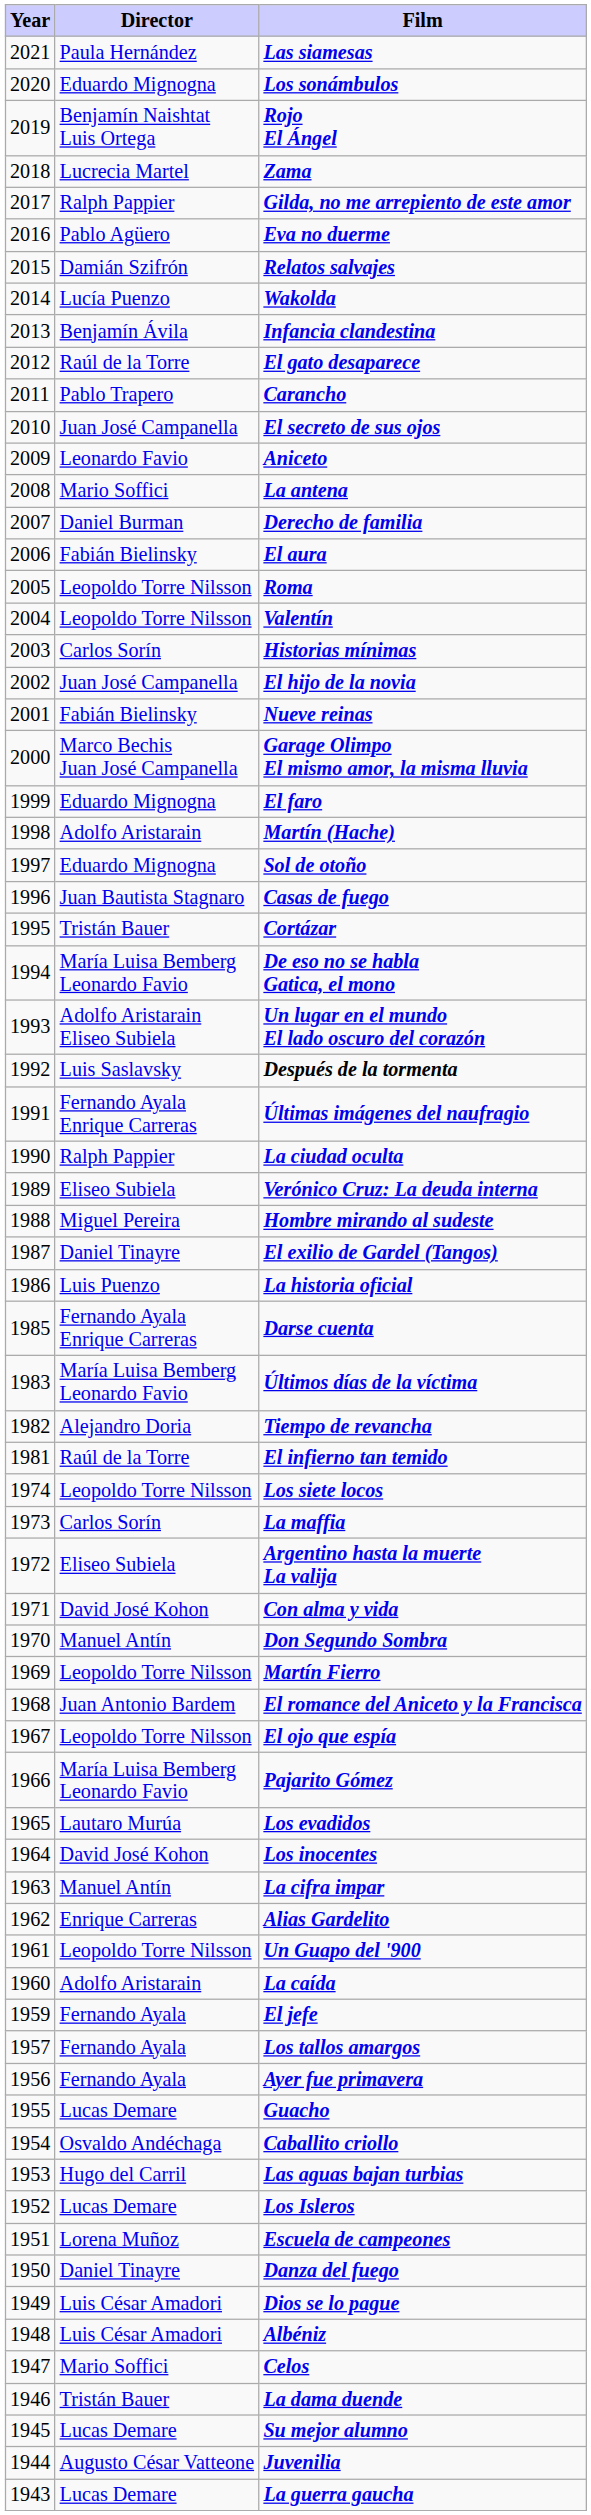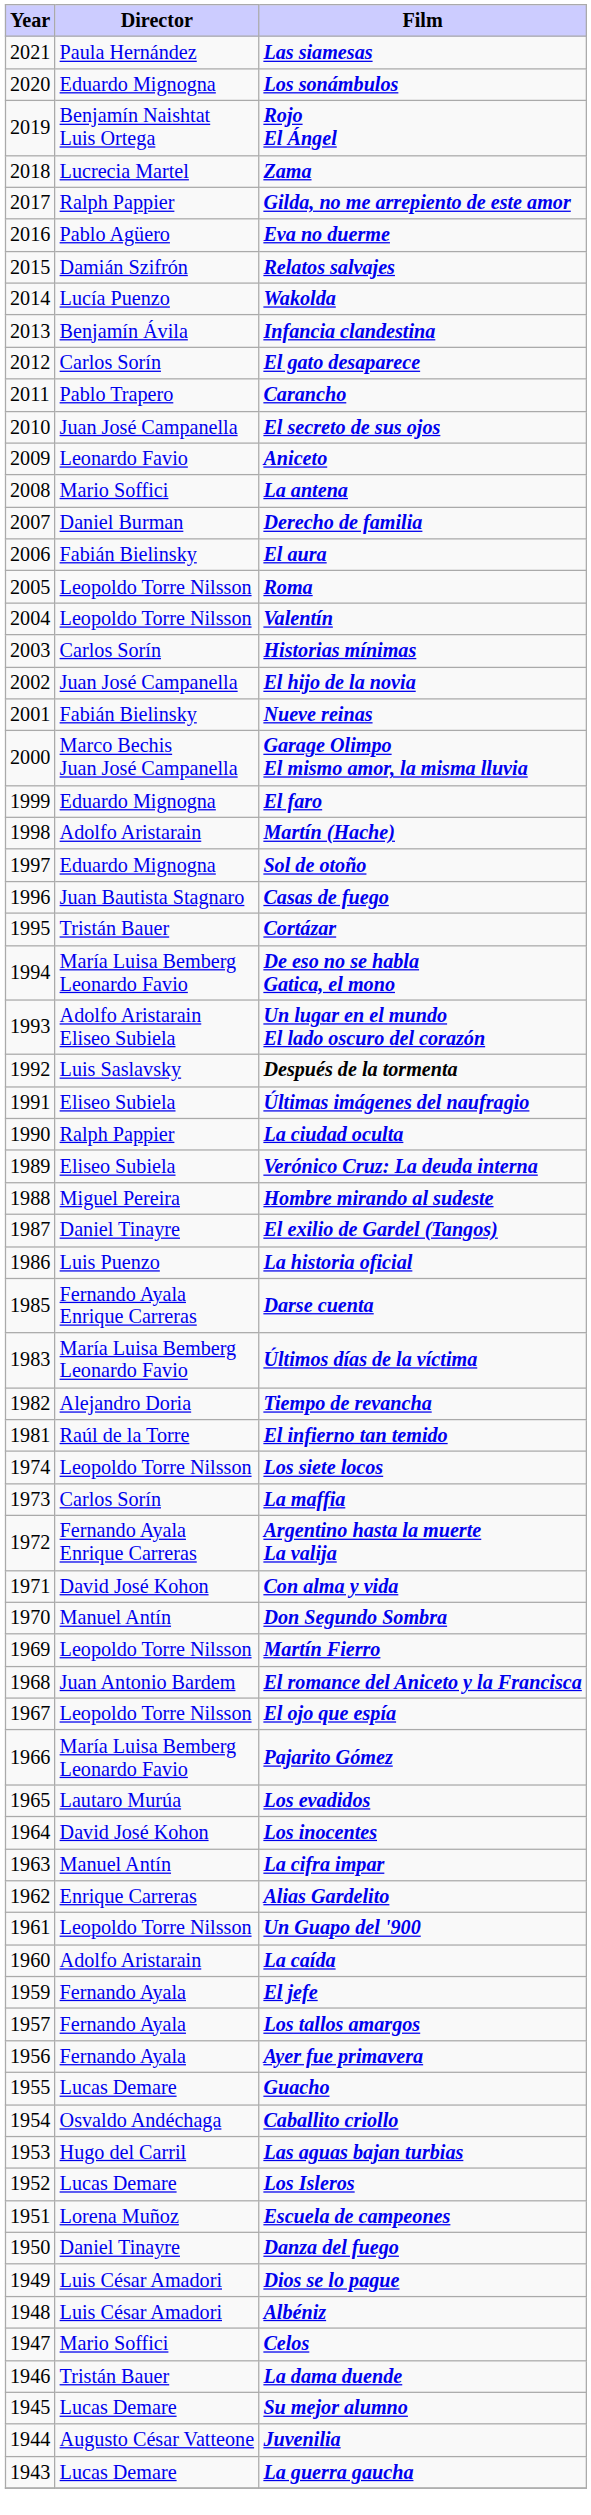 <table class="wikitable" style=" margin-left: auto; margin-right: auto">
 <tr>
 <th style="background: #ccccff">Year</th>
 <th style="background: #ccccff">Director</th>
 <th style="background: #ccccff">Film</th>
 </tr>
 <tr>
 <td>2021</td>
 <td><a href='#'>Paula Hernández</a></td>
 <td><a href='#'><strong><em>Las siamesas</em></strong></a></td>
 </tr>
 <tr>
 <td>2020</td>
 <td><a href='#'>Eduardo Mignogna</a></td>
 <td><strong><em><a href='#'>Los sonámbulos</a></em></strong></td>
 </tr>
 <tr>
 <td>2019</td>
 <td><a href='#'>Benjamín Naishtat</a><br><a href='#'>Luis Ortega</a></td>
 <td><strong><em><a href='#'>Rojo</a></em></strong><br><strong><em><a href='#'>El Ángel</a></em></strong></td>
 </tr>
 <tr>
 <td>2018</td>
 <td><a href='#'>Lucrecia Martel</a></td>
 <td><strong><em><a href='#'>Zama</a></em></strong></td>
 </tr>
 <tr>
 <td>2017</td>
 <td><a href='#'>Ralph Pappier</a></td>
 <td><strong><em><a href='#'>Gilda, no me arrepiento de este amor</a></em></strong></td>
 </tr>
 <tr>
 <td>2016</td>
 <td><a href='#'>Pablo Agüero</a></td>
 <td><strong><em><a href='#'>Eva no duerme</a></em></strong></td>
 </tr>
 <tr>
 <td>2015</td>
 <td><a href='#'>Damián Szifrón</a></td>
 <td><strong><em><a href='#'>Relatos salvajes</a></em></strong></td>
 </tr>
 <tr>
 <td>2014</td>
 <td><a href='#'>Lucía Puenzo</a></td>
 <td><strong><em><a href='#'>Wakolda</a></em></strong></td>
 </tr>
 <tr>
 <td>2013</td>
 <td><a href='#'>Benjamín Ávila</a></td>
 <td><strong><em><a href='#'>Infancia clandestina</a></em></strong></td>
 </tr>
 <tr>
 <td>2012</td>
-<td><a href='#'>Raúl de la Torre</a></td>
+<td><a href='#'>Carlos Sorín</a></td>
 <td><strong><em><a href='#'>El gato desaparece</a></em></strong></td>
 </tr>
 <tr>
 <td>2011</td>
 <td><a href='#'>Pablo Trapero</a></td>
 <td><strong><em><a href='#'>Carancho</a></em></strong></td>
 </tr>
 <tr>
 <td>2010</td>
 <td><a href='#'>Juan José Campanella</a></td>
 <td><strong><em><a href='#'>El secreto de sus ojos</a></em></strong></td>
 </tr>
 <tr>
 <td>2009</td>
 <td><a href='#'>Leonardo Favio</a></td>
 <td><strong><em><a href='#'>Aniceto</a></em></strong></td>
 </tr>
 <tr>
 <td>2008</td>
 <td><a href='#'>Mario Soffici</a></td>
 <td><strong><em><a href='#'>La antena</a></em></strong></td>
 </tr>
 <tr>
 <td>2007</td>
 <td><a href='#'>Daniel Burman</a></td>
 <td><strong><em><a href='#'>Derecho de familia</a></em></strong></td>
 </tr>
 <tr>
 <td>2006</td>
 <td><a href='#'>Fabián Bielinsky</a></td>
 <td><strong><em><a href='#'>El aura</a></em></strong></td>
 </tr>
 <tr>
 <td>2005</td>
 <td><a href='#'>Leopoldo Torre Nilsson</a></td>
 <td><strong><em><a href='#'>Roma</a></em></strong></td>
 </tr>
 <tr>
 <td>2004</td>
 <td><a href='#'>Leopoldo Torre Nilsson</a></td>
 <td><strong><em> <a href='#'>Valentín</a></em></strong></td>
 </tr>
 <tr>
 <td>2003</td>
 <td><a href='#'>Carlos Sorín</a></td>
 <td><strong><em><a href='#'>Historias mínimas</a></em></strong></td>
 </tr>
 <tr>
 <td>2002</td>
 <td><a href='#'>Juan José Campanella</a></td>
 <td><strong><em><a href='#'>El hijo de la novia</a></em></strong></td>
 </tr>
 <tr>
 <td>2001</td>
 <td><a href='#'>Fabián Bielinsky</a></td>
 <td><strong><em><a href='#'>Nueve reinas</a></em></strong></td>
 </tr>
 <tr>
 <td>2000</td>
 <td><a href='#'>Marco Bechis</a><br><a href='#'>Juan José Campanella</a></td>
 <td><strong><em><a href='#'>Garage Olimpo</a></em></strong><br><strong><em><a href='#'>El mismo amor, la misma lluvia</a></em></strong></td>
 </tr>
 <tr>
 <td>1999</td>
 <td><a href='#'>Eduardo Mignogna</a></td>
 <td><strong><em><a href='#'>El faro</a></em></strong></td>
 </tr>
 <tr>
 <td>1998</td>
 <td><a href='#'>Adolfo Aristarain</a></td>
 <td><strong><em><a href='#'>Martín (Hache)</a></em></strong></td>
 </tr>
 <tr>
 <td>1997</td>
 <td><a href='#'>Eduardo Mignogna</a></td>
 <td><strong><em><a href='#'>Sol de otoño</a></em></strong></td>
 </tr>
 <tr>
 <td>1996</td>
 <td><a href='#'>Juan Bautista Stagnaro</a></td>
 <td><strong><em><a href='#'>Casas de fuego</a></em></strong></td>
 </tr>
 <tr>
 <td>1995</td>
 <td><a href='#'>Tristán Bauer</a></td>
 <td><strong><em><a href='#'>Cortázar</a></em></strong></td>
 </tr>
 <tr>
 <td>1994</td>
 <td><a href='#'>María Luisa Bemberg</a><br><a href='#'>Leonardo Favio</a></td>
 <td><strong><em><a href='#'>De eso no se habla</a></em></strong><br><strong><em><a href='#'>Gatica, el mono</a></em></strong></td>
 </tr>
 <tr>
 <td>1993</td>
 <td><a href='#'>Adolfo Aristarain</a><br><a href='#'>Eliseo Subiela</a></td>
 <td><strong><em><a href='#'>Un lugar en el mundo</a></em></strong><br><strong><em><a href='#'>El lado oscuro del corazón</a></em></strong></td>
 </tr>
 <tr>
 <td>1992</td>
 <td><a href='#'>Luis Saslavsky</a></td>
 <td><strong><em>Después de la tormenta</em></strong></td>
 </tr>
 <tr>
 <td>1991</td>
-<td><a href='#'>Fernando Ayala</a><br><a href='#'>Enrique Carreras</a></td>
+<td><a href='#'>Eliseo Subiela</a></td>
 <td><strong><em><a href='#'>Últimas imágenes del naufragio</a></em></strong></td>
 </tr>
 <tr>
 <td>1990</td>
 <td><a href='#'>Ralph Pappier</a></td>
 <td><strong><em><a href='#'>La ciudad oculta</a></em></strong></td>
 </tr>
 <tr>
 <td>1989</td>
 <td><a href='#'>Eliseo Subiela</a></td>
 <td><strong><em><a href='#'>Verónico Cruz: La deuda interna</a></em></strong></td>
 </tr>
 <tr>
 <td>1988</td>
 <td><a href='#'>Miguel Pereira</a></td>
 <td><strong><em><a href='#'>Hombre mirando al sudeste</a></em></strong></td>
 </tr>
 <tr>
 <td>1987</td>
 <td><a href='#'>Daniel Tinayre</a></td>
 <td><strong><em><a href='#'>El exilio de Gardel (Tangos)</a></em></strong></td>
 </tr>
 <tr>
 <td>1986</td>
 <td><a href='#'>Luis Puenzo</a></td>
 <td><strong><em><a href='#'>La historia oficial</a></em></strong> </td>
 </tr>
 <tr>
 <td>1985</td>
 <td><a href='#'>Fernando Ayala</a><br><a href='#'>Enrique Carreras</a></td>
 <td><strong><em><a href='#'>Darse cuenta</a></em></strong></td>
 </tr>
 <tr>
 <td>1983</td>
 <td><a href='#'>María Luisa Bemberg</a><br><a href='#'>Leonardo Favio</a></td>
 <td><strong><em><a href='#'>Últimos días de la víctima</a></em></strong></td>
 </tr>
 <tr>
 <td>1982</td>
 <td><a href='#'>Alejandro Doria</a></td>
 <td><strong><em><a href='#'>Tiempo de revancha</a></em></strong></td>
 </tr>
 <tr>
 <td>1981</td>
 <td><a href='#'>Raúl de la Torre</a></td>
 <td><strong><em><a href='#'>El infierno tan temido</a></em></strong></td>
 </tr>
 <tr>
 <td>1974</td>
 <td><a href='#'>Leopoldo Torre Nilsson</a></td>
 <td><strong><em><a href='#'>Los siete locos</a></em></strong></td>
 </tr>
 <tr>
 <td>1973</td>
 <td><a href='#'>Carlos Sorín</a></td>
 <td><strong><em><a href='#'>La maffia</a></em></strong></td>
 </tr>
 <tr>
 <td>1972</td>
-<td><a href='#'>Eliseo Subiela</a></td>
+<td><a href='#'>Fernando Ayala</a><br><a href='#'>Enrique Carreras</a></td>
 <td><strong><em><a href='#'>Argentino hasta la muerte</a></em></strong><br><strong><em><a href='#'>La valija</a></em></strong></td>
 </tr>
 <tr>
 <td>1971</td>
 <td><a href='#'>David José Kohon</a></td>
 <td><strong><em><a href='#'>Con alma y vida</a></em></strong></td>
 </tr>
 <tr>
 <td>1970</td>
 <td><a href='#'>Manuel Antín</a></td>
 <td><strong><em><a href='#'>Don Segundo Sombra</a></em></strong></td>
 </tr>
 <tr>
 <td>1969</td>
 <td><a href='#'>Leopoldo Torre Nilsson</a></td>
 <td><strong><em><a href='#'>Martín Fierro</a></em></strong></td>
 </tr>
 <tr>
 <td>1968</td>
 <td><a href='#'>Juan Antonio Bardem</a></td>
 <td><strong><em><a href='#'>El romance del Aniceto y la Francisca</a></em></strong></td>
 </tr>
 <tr>
 <td>1967</td>
 <td><a href='#'>Leopoldo Torre Nilsson</a></td>
 <td><strong><em><a href='#'>El ojo que espía</a></em></strong></td>
 </tr>
 <tr>
 <td>1966</td>
 <td><a href='#'>María Luisa Bemberg</a><br><a href='#'>Leonardo Favio</a></td>
 <td><strong><em><a href='#'>Pajarito Gómez</a></em></strong></td>
 </tr>
 <tr>
 <td>1965</td>
 <td><a href='#'>Lautaro Murúa</a></td>
 <td><strong><em><a href='#'>Los evadidos</a></em></strong></td>
 </tr>
 <tr>
 <td>1964</td>
 <td><a href='#'>David José Kohon</a></td>
 <td><strong><em><a href='#'>Los inocentes</a></em></strong></td>
 </tr>
 <tr>
 <td>1963</td>
 <td><a href='#'>Manuel Antín</a></td>
 <td><strong><em><a href='#'>La cifra impar</a></em></strong></td>
 </tr>
 <tr>
 <td>1962</td>
 <td><a href='#'>Enrique Carreras</a></td>
 <td><strong><em><a href='#'>Alias Gardelito</a></em></strong></td>
 </tr>
 <tr>
 <td>1961</td>
 <td><a href='#'>Leopoldo Torre Nilsson</a></td>
 <td><strong><em><a href='#'>Un Guapo del '900</a></em></strong></td>
 </tr>
 <tr>
 <td>1960</td>
 <td><a href='#'>Adolfo Aristarain</a></td>
 <td><strong><em><a href='#'>La caída</a></em></strong></td>
 </tr>
 <tr>
 <td>1959</td>
 <td><a href='#'>Fernando Ayala</a></td>
 <td><strong><em><a href='#'>El jefe</a></em></strong></td>
 </tr>
 <tr>
 <td>1957</td>
 <td><a href='#'>Fernando Ayala</a></td>
 <td><strong><em><a href='#'>Los tallos amargos</a></em></strong></td>
 </tr>
 <tr>
 <td>1956</td>
 <td><a href='#'>Fernando Ayala</a></td>
 <td><strong><em><a href='#'>Ayer fue primavera</a></em></strong></td>
 </tr>
 <tr>
 <td>1955</td>
 <td><a href='#'>Lucas Demare</a></td>
 <td><strong><em><a href='#'>Guacho</a></em></strong></td>
 </tr>
 <tr>
 <td>1954</td>
 <td><a href='#'>Osvaldo Andéchaga</a></td>
 <td><strong><em><a href='#'>Caballito criollo</a></em></strong></td>
 </tr>
 <tr>
 <td>1953</td>
 <td><a href='#'>Hugo del Carril</a></td>
 <td><strong><em><a href='#'>Las aguas bajan turbias</a></em></strong></td>
 </tr>
 <tr>
 <td>1952</td>
 <td><a href='#'>Lucas Demare</a></td>
 <td><strong><em><a href='#'>Los Isleros</a></em></strong></td>
 </tr>
 <tr>
 <td>1951</td>
 <td><a href='#'>Lorena Muñoz</a></td>
 <td><strong><em><a href='#'>Escuela de campeones</a></em></strong></td>
 </tr>
 <tr>
 <td>1950</td>
 <td><a href='#'>Daniel Tinayre</a></td>
 <td><strong><em><a href='#'>Danza del fuego</a></em></strong></td>
 </tr>
 <tr>
 <td>1949</td>
 <td><a href='#'>Luis César Amadori</a></td>
 <td><strong><em><a href='#'>Dios se lo pague</a></em></strong></td>
 </tr>
 <tr>
 <td>1948</td>
 <td><a href='#'>Luis César Amadori</a></td>
 <td><strong><em><a href='#'>Albéniz</a></em></strong></td>
 </tr>
 <tr>
 <td>1947</td>
 <td><a href='#'>Mario Soffici</a></td>
 <td><strong><em><a href='#'>Celos</a></em></strong></td>
 </tr>
 <tr>
 <td>1946</td>
 <td><a href='#'>Tristán Bauer</a></td>
 <td><strong><em><a href='#'>La dama duende</a></em></strong></td>
 </tr>
 <tr>
 <td>1945</td>
 <td><a href='#'>Lucas Demare</a></td>
 <td><strong><em><a href='#'>Su mejor alumno</a></em></strong></td>
 </tr>
 <tr>
 <td>1944</td>
 <td><a href='#'>Augusto César Vatteone</a></td>
 <td><strong><em><a href='#'>Juvenilia</a></em></strong></td>
 </tr>
 <tr>
 <td>1943</td>
 <td><a href='#'>Lucas Demare</a></td>
 <td><strong><em><a href='#'>La guerra gaucha</a></em></strong></td>
 </tr>
 <tr>
 </tr>
 </table>
